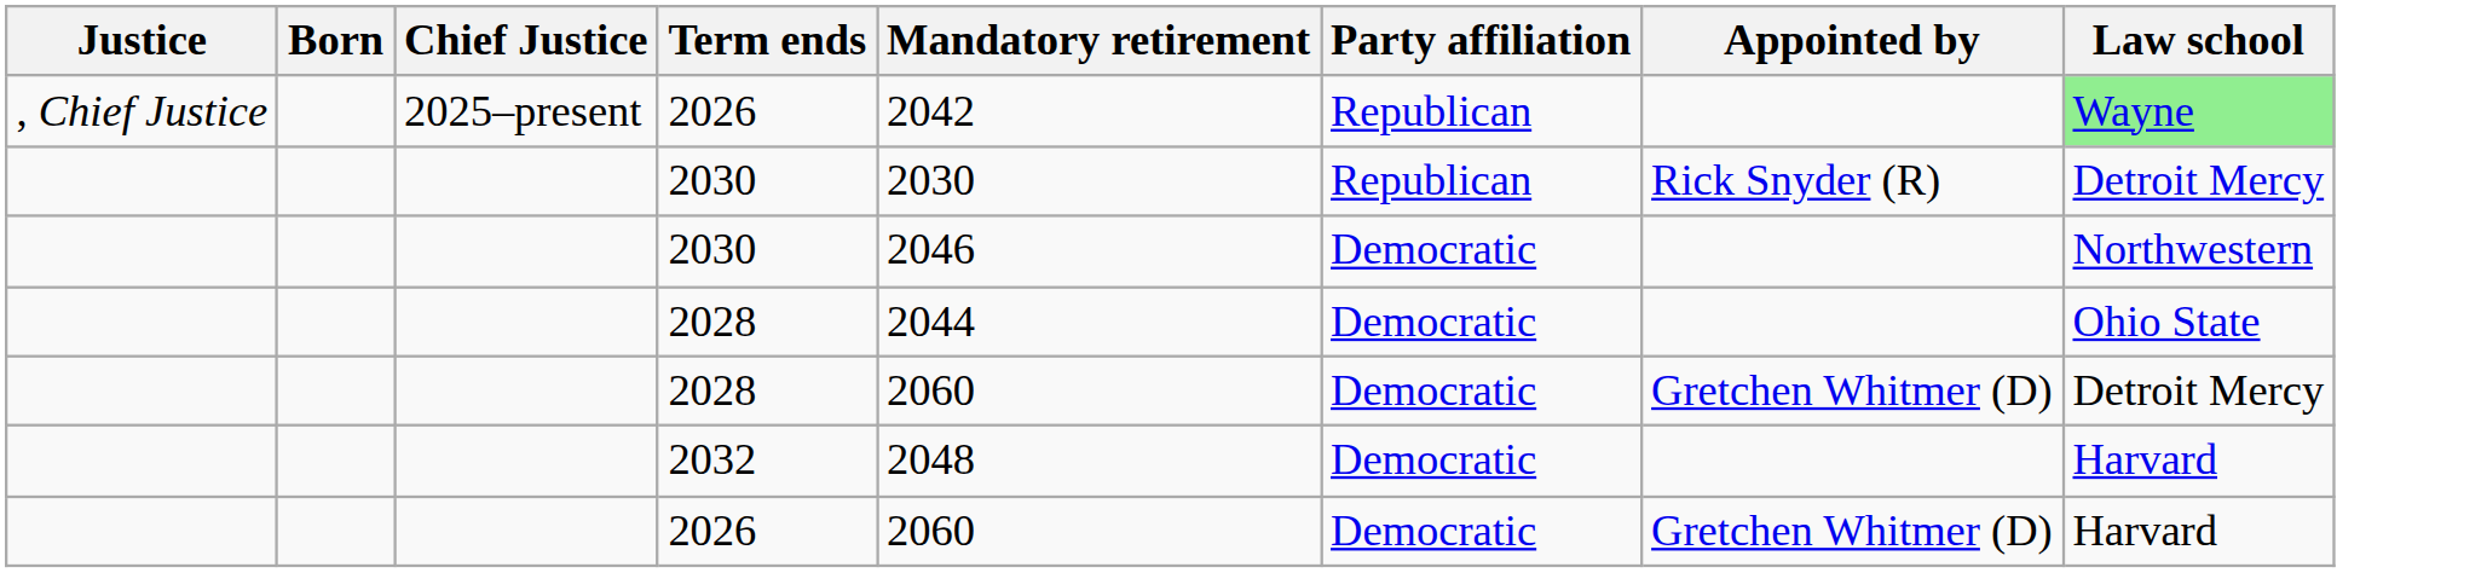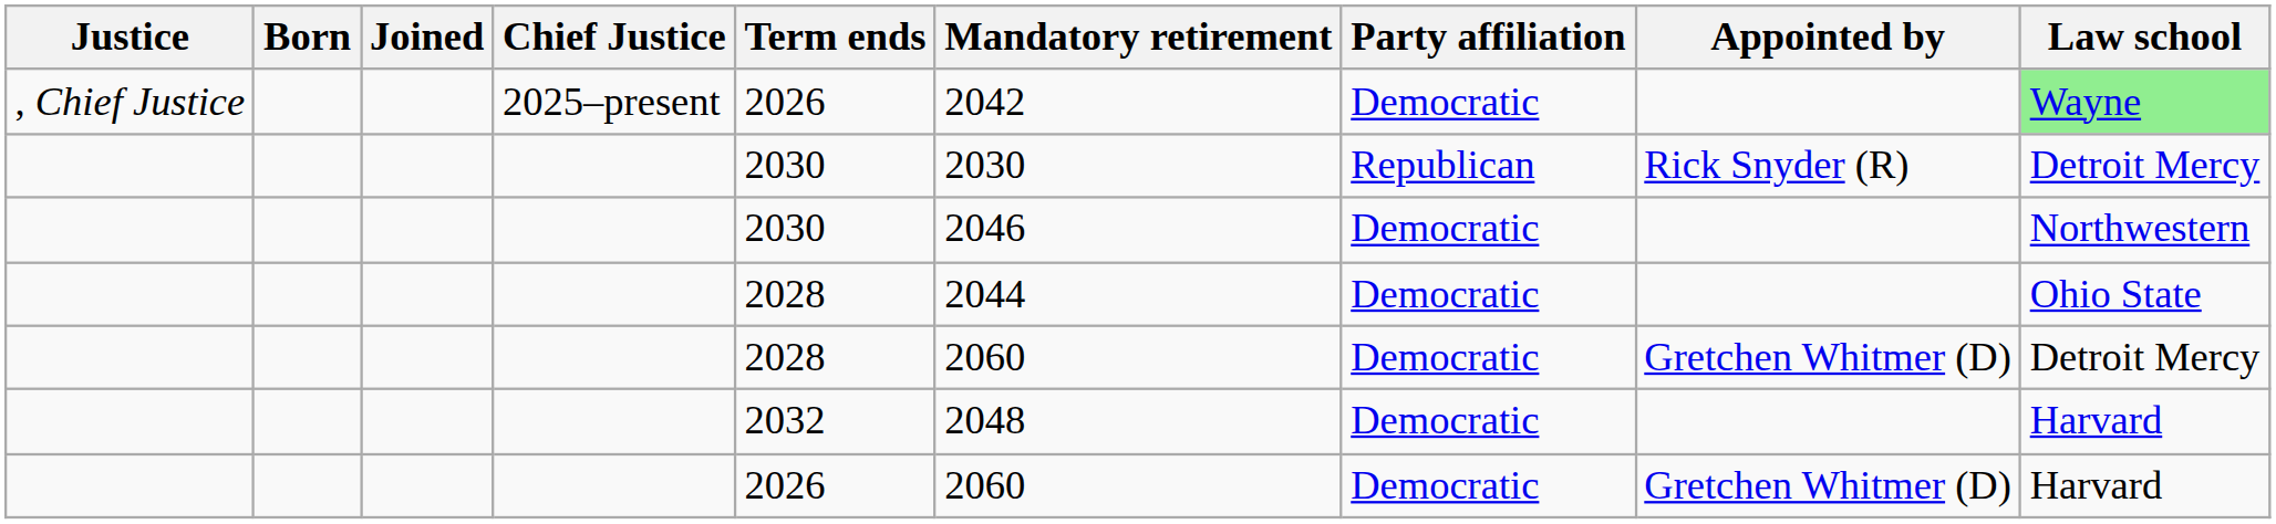 <table class="wikitable sortable">
 <tr>
 <th>Justice</th>
 <th>Born</th>
+<th>Joined</th>
 <th>Chief Justice</th>
 <th>Term ends</th>
 <th>Mandatory retirement</th>
 <th>Party affiliation</th>
 <th>Appointed by</th>
 <th>Law school</th>
 </tr>
 <tr valign="top">
 <td>, <em>Chief Justice</em></td>
 <td></td>
+<td></td>
 <td>2025–present</td>
 <td>2026</td>
 <td>2042</td>
-<td><a href='#'>Republican</a></td>
+<td><a href='#'>Democratic</a></td>
 <td></td>
 <td style="background: lightgreen;"><a href='#'>Wayne</a></td>
 </tr>
 <tr valign="top">
+<td></td>
 <td></td>
 <td></td>
 <td align="center"></td>
 <td>2030</td>
 <td>2030</td>
 <td><a href='#'>Republican</a></td>
 <td><a href='#'>Rick Snyder</a> (R)</td>
 <td><a href='#'>Detroit Mercy</a></td>
 </tr>
 <tr valign="top">
 <td></td>
 <td></td>
+<td></td>
 <td align="center"></td>
 <td>2030</td>
 <td>2046</td>
 <td><a href='#'>Democratic</a></td>
 <td></td>
 <td><a href='#'>Northwestern</a></td>
 </tr>
 <tr valign="top">
+<td></td>
 <td></td>
 <td></td>
 <td align="center"></td>
 <td>2028</td>
 <td>2044</td>
 <td><a href='#'>Democratic</a></td>
 <td></td>
 <td><a href='#'>Ohio State</a></td>
 </tr>
 <tr valign="top">
 <td></td>
 <td></td>
+<td></td>
 <td align="center"></td>
 <td>2028</td>
 <td>2060</td>
 <td><a href='#'>Democratic</a></td>
 <td><a href='#'>Gretchen Whitmer</a> (D)</td>
 <td>Detroit Mercy</td>
 </tr>
 <tr valign="top">
+<td></td>
 <td></td>
 <td></td>
 <td align="center"></td>
 <td>2032</td>
 <td>2048</td>
 <td><a href='#'>Democratic</a></td>
 <td></td>
 <td><a href='#'>Harvard</a></td>
 </tr>
 <tr valign="top">
 <td></td>
 <td></td>
+<td></td>
 <td align="center"></td>
 <td>2026</td>
 <td>2060</td>
 <td><a href='#'>Democratic</a></td>
 <td><a href='#'>Gretchen Whitmer</a> (D)</td>
 <td>Harvard</td>
 </tr>
 </table>
